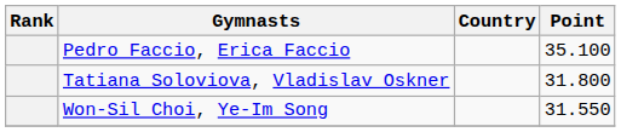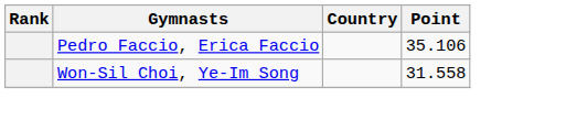 <table class="wikitable sortable">
 <tr>
 <th>Rank</th>
 <th>Gymnasts</th>
 <th>Country</th>
 <th>Point</th>
 </tr>
 <tr>
 <th></th>
 <td><a href='#'>Pedro Faccio</a>, <a href='#'>Erica Faccio</a></td>
 <td></td>
-<td>35.100</td>
-</tr>
-<tr>
-<th></th>
-<td><a href='#'>Tatiana Soloviova</a>, <a href='#'>Vladislav Oskner</a></td>
-<td></td>
-<td>31.800</td>
+<td>35.106</td>
 </tr>
 <tr>
 <th></th>
 <td><a href='#'>Won-Sil Choi</a>, <a href='#'>Ye-Im Song</a></td>
 <td></td>
-<td>31.550</td>
+<td>31.558</td>
 </tr>
 <tr>
 </tr>
 </table>
